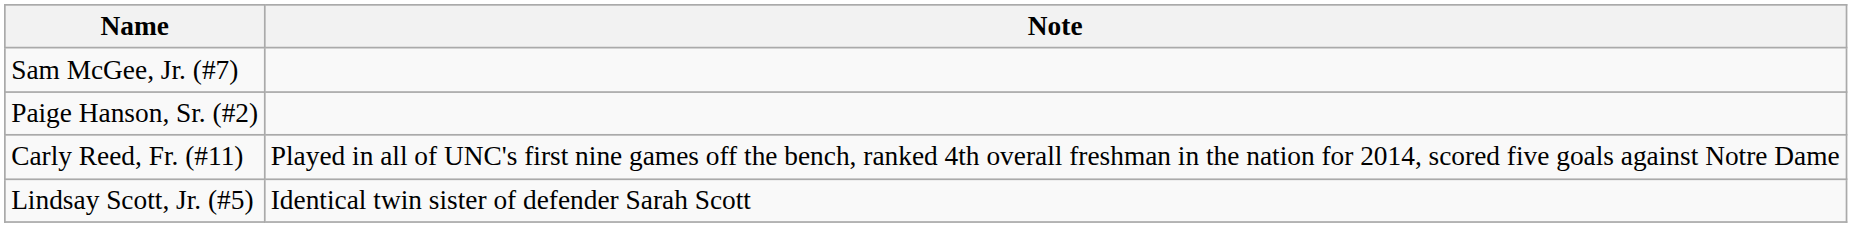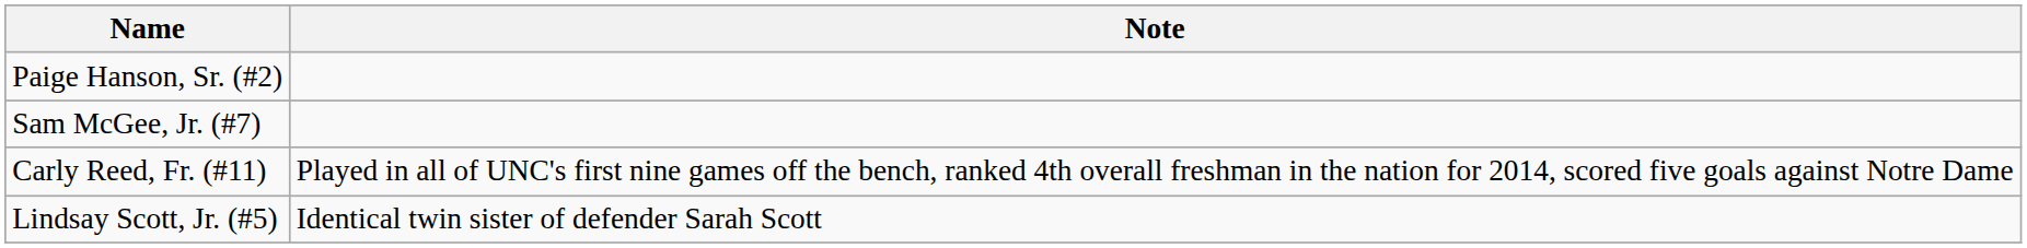 <table class="wikitable">
 <tr>
 <th>Name</th>
 <th>Note</th>
 </tr>
 <tr>
-<td>Sam McGee, Jr. (#7)</td>
+<td>Paige Hanson, Sr. (#2)</td>
 <td></td>
 </tr>
 <tr>
-<td>Paige Hanson, Sr. (#2)</td>
+<td>Sam McGee, Jr. (#7)</td>
 <td></td>
 </tr>
 <tr>
 <td>Carly Reed, Fr. (#11)</td>
 <td>Played in all of UNC's first nine games off the bench, ranked 4th overall freshman in the nation for 2014, scored five goals against Notre Dame</td>
 </tr>
 <tr>
 <td>Lindsay Scott, Jr. (#5)</td>
 <td>Identical twin sister of defender Sarah Scott</td>
 </tr>
 </table>
